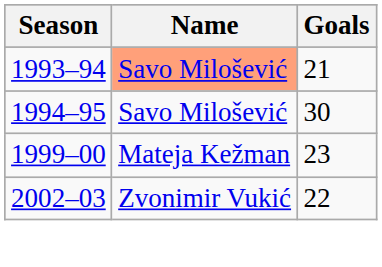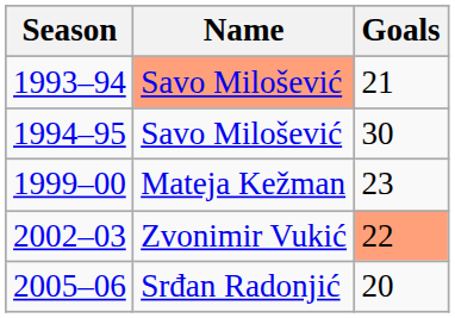 <table class="wikitable">
 <tr>
 <th>Season</th>
 <th>Name</th>
 <th>Goals</th>
 </tr>
 <tr>
 <td><a href='#'>1993–94</a></td>
 <td style="background: lightsalmon;"> <a href='#'>Savo Milošević</a></td>
 <td>21</td>
 </tr>
 <tr>
 <td><a href='#'>1994–95</a></td>
 <td> <a href='#'>Savo Milošević</a></td>
 <td>30</td>
 </tr>
 <tr>
 <td><a href='#'>1999–00</a></td>
 <td> <a href='#'>Mateja Kežman</a></td>
 <td>23</td>
 </tr>
 <tr>
 <td><a href='#'>2002–03</a></td>
 <td> <a href='#'>Zvonimir Vukić</a></td>
-<td>22</td>
+<td style="background: lightsalmon;">22</td>
+</tr>
+<tr>
+<td><a href='#'>2005–06</a></td>
+<td> <a href='#'>Srđan Radonjić</a></td>
+<td>20</td>
 </tr>
 </table>
